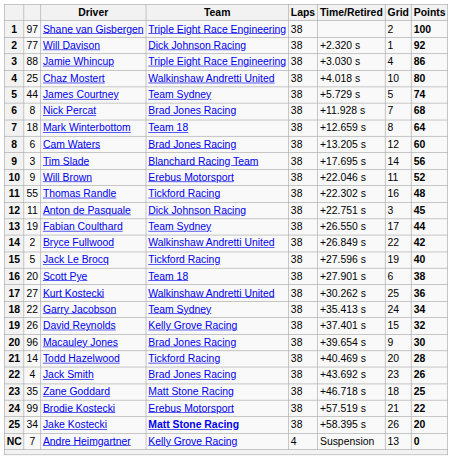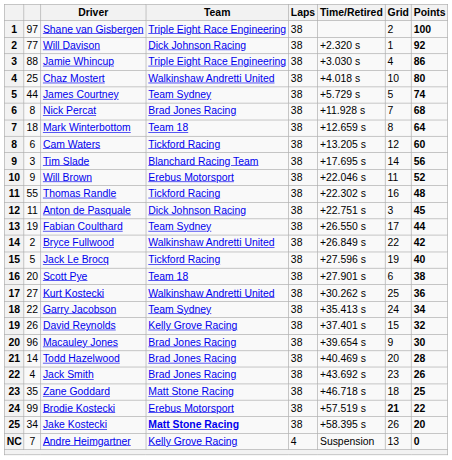 <table class="wikitable" style=font-size: 95%;>
 <tr>
 <th></th>
 <th></th>
 <th>Driver</th>
 <th>Team</th>
 <th>Laps</th>
 <th>Time/Retired</th>
 <th>Grid</th>
 <th>Points</th>
 </tr>
 <tr>
 <th>1</th>
 <td align=center>97</td>
 <td> <a href='#'>Shane van Gisbergen</a></td>
 <td><a href='#'>Triple Eight Race Engineering</a></td>
 <td>38</td>
 <td></td>
 <td>2</td>
 <td><strong>100</strong></td>
 </tr>
 <tr>
 <th>2</th>
 <td align=center>77</td>
 <td> <a href='#'>Will Davison</a></td>
 <td><a href='#'>Dick Johnson Racing</a></td>
 <td>38</td>
 <td>+2.320 s</td>
 <td>1</td>
 <td><strong>92</strong></td>
 </tr>
 <tr>
 <th>3</th>
 <td align=center>88</td>
 <td> <a href='#'>Jamie Whincup</a></td>
 <td><a href='#'>Triple Eight Race Engineering</a></td>
 <td>38</td>
 <td>+3.030 s</td>
 <td>4</td>
 <td><strong>86</strong></td>
 </tr>
 <tr>
 <th>4</th>
 <td align=center>25</td>
 <td> <a href='#'>Chaz Mostert</a></td>
 <td><a href='#'>Walkinshaw Andretti United</a></td>
 <td>38</td>
 <td>+4.018 s</td>
 <td>10</td>
 <td><strong>80</strong></td>
 </tr>
 <tr>
 <th>5</th>
 <td align=center>44</td>
 <td> <a href='#'>James Courtney</a></td>
 <td><a href='#'>Team Sydney</a></td>
 <td>38</td>
 <td>+5.729 s</td>
 <td>5</td>
 <td><strong>74</strong></td>
 </tr>
 <tr>
 <th>6</th>
 <td align=center>8</td>
 <td> <a href='#'>Nick Percat</a></td>
 <td><a href='#'>Brad Jones Racing</a></td>
 <td>38</td>
 <td>+11.928 s</td>
 <td>7</td>
 <td><strong>68</strong></td>
 </tr>
 <tr>
 <th>7</th>
 <td align=center>18</td>
 <td> <a href='#'>Mark Winterbottom</a></td>
 <td><a href='#'>Team 18</a></td>
 <td>38</td>
 <td>+12.659 s</td>
 <td>8</td>
 <td><strong>64</strong></td>
 </tr>
 <tr>
 <th>8</th>
 <td align=center>6</td>
 <td> <a href='#'>Cam Waters</a></td>
-<td><a href='#'>Brad Jones Racing</a></td>
+<td><a href='#'>Tickford Racing</a></td>
 <td>38</td>
 <td>+13.205 s</td>
 <td>12</td>
 <td><strong>60</strong></td>
 </tr>
 <tr>
 <th>9</th>
 <td align=center>3</td>
 <td> <a href='#'>Tim Slade</a></td>
 <td><a href='#'>Blanchard Racing Team</a></td>
 <td>38</td>
 <td>+17.695 s</td>
 <td>14</td>
 <td><strong>56</strong></td>
 </tr>
 <tr>
 <th>10</th>
 <td align=center>9</td>
 <td> <a href='#'>Will Brown</a></td>
 <td><a href='#'>Erebus Motorsport</a></td>
 <td>38</td>
 <td>+22.046 s</td>
 <td>11</td>
 <td><strong>52</strong></td>
 </tr>
 <tr>
 <th>11</th>
 <td align=center>55</td>
 <td> <a href='#'>Thomas Randle</a></td>
 <td><a href='#'>Tickford Racing</a></td>
 <td>38</td>
 <td>+22.302 s</td>
 <td>16</td>
 <td><strong>48</strong></td>
 </tr>
 <tr>
 <th>12</th>
 <td align=center>11</td>
 <td> <a href='#'>Anton de Pasquale</a></td>
 <td><a href='#'>Dick Johnson Racing</a></td>
 <td>38</td>
 <td>+22.751 s</td>
 <td>3</td>
 <td><strong>45</strong></td>
 </tr>
 <tr>
 <th>13</th>
 <td align=center>19</td>
 <td> <a href='#'>Fabian Coulthard</a></td>
 <td><a href='#'>Team Sydney</a></td>
 <td>38</td>
 <td>+26.550 s</td>
 <td>17</td>
 <td><strong>44</strong></td>
 </tr>
 <tr>
 <th>14</th>
 <td align=center>2</td>
 <td> <a href='#'>Bryce Fullwood</a></td>
 <td><a href='#'>Walkinshaw Andretti United</a></td>
 <td>38</td>
 <td>+26.849 s</td>
 <td>22</td>
 <td><strong>42</strong></td>
 </tr>
 <tr>
 <th>15</th>
 <td align=center>5</td>
 <td> <a href='#'>Jack Le Brocq</a></td>
 <td><a href='#'>Tickford Racing</a></td>
 <td>38</td>
 <td>+27.596 s</td>
 <td>19</td>
 <td><strong>40</strong></td>
 </tr>
 <tr>
 <th>16</th>
 <td align=center>20</td>
 <td> <a href='#'>Scott Pye</a></td>
 <td><a href='#'>Team 18</a></td>
 <td>38</td>
 <td>+27.901 s</td>
 <td>6</td>
 <td><strong>38</strong></td>
 </tr>
 <tr>
 <th>17</th>
 <td align=center>27</td>
 <td> <a href='#'>Kurt Kostecki</a></td>
 <td><a href='#'>Walkinshaw Andretti United</a></td>
 <td>38</td>
 <td>+30.262 s</td>
 <td>25</td>
 <td><strong>36</strong></td>
 </tr>
 <tr>
 <th>18</th>
 <td align=center>22</td>
 <td> <a href='#'>Garry Jacobson</a></td>
 <td><a href='#'>Team Sydney</a></td>
 <td>38</td>
 <td>+35.413 s</td>
 <td>24</td>
 <td><strong>34</strong></td>
 </tr>
 <tr>
 <th>19</th>
 <td align=center>26</td>
 <td> <a href='#'>David Reynolds</a></td>
 <td><a href='#'>Kelly Grove Racing</a></td>
 <td>38</td>
 <td>+37.401 s</td>
 <td>15</td>
 <td><strong>32</strong></td>
 </tr>
 <tr>
 <th>20</th>
 <td align=center>96</td>
 <td> <a href='#'>Macauley Jones</a></td>
 <td><a href='#'>Brad Jones Racing</a></td>
 <td>38</td>
 <td>+39.654 s</td>
 <td>9</td>
 <td><strong>30</strong></td>
 </tr>
 <tr>
 <th>21</th>
 <td align=center>14</td>
 <td> <a href='#'>Todd Hazelwood</a></td>
-<td><a href='#'>Tickford Racing</a></td>
+<td><a href='#'>Brad Jones Racing</a></td>
 <td>38</td>
 <td>+40.469 s</td>
 <td>20</td>
 <td><strong>28</strong></td>
 </tr>
 <tr>
 <th>22</th>
 <td align=center>4</td>
 <td> <a href='#'>Jack Smith</a></td>
 <td><a href='#'>Brad Jones Racing</a></td>
 <td>38</td>
 <td>+43.692 s</td>
 <td>23</td>
 <td><strong>26</strong></td>
 </tr>
 <tr>
 <th>23</th>
 <td align=center>35</td>
 <td> <a href='#'>Zane Goddard</a></td>
 <td><a href='#'>Matt Stone Racing</a></td>
 <td>38</td>
 <td>+46.718 s</td>
 <td>18</td>
 <td><strong>25</strong></td>
 </tr>
 <tr>
 <th>24</th>
 <td align=center>99</td>
 <td> <a href='#'>Brodie Kostecki</a></td>
 <td><a href='#'>Erebus Motorsport</a></td>
 <td>38</td>
 <td>+57.519 s</td>
-<td>21</td>
+<td><strong>21</strong></td>
 <td><strong>22</strong></td>
 </tr>
 <tr>
 <th>25</th>
 <td align=center>34</td>
 <td> <a href='#'>Jake Kostecki</a></td>
 <td><strong><a href='#'>Matt Stone Racing</a></strong></td>
 <td>38</td>
 <td>+58.395 s</td>
 <td>26</td>
 <td><strong>20</strong></td>
 </tr>
 <tr>
 <th>NC</th>
 <td align=center>7</td>
 <td> <a href='#'>Andre Heimgartner</a></td>
 <td><a href='#'>Kelly Grove Racing</a></td>
 <td>4</td>
 <td>Suspension</td>
 <td>13</td>
 <td><strong>0</strong></td>
 </tr>
 <tr>
 <th colspan=8></th>
 </tr>
 </table>
